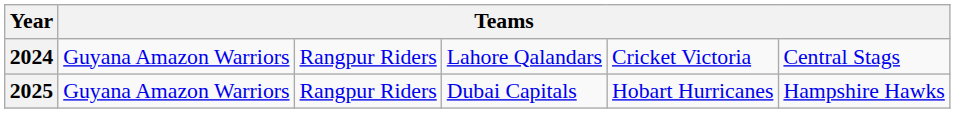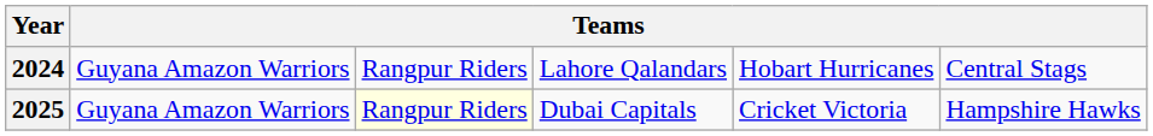 <table class="wikitable">
 <tr>
 <th rowspan=1>Year</th>
 <th colspan=5>Teams</th>
 </tr>
 <tr>
 <th>2024</th>
 <td><a href='#'>Guyana Amazon Warriors</a></td>
 <td><a href='#'>Rangpur Riders</a></td>
 <td><a href='#'>Lahore Qalandars</a></td>
-<td><a href='#'>Cricket Victoria</a></td>
+<td><a href='#'>Hobart Hurricanes</a></td>
 <td><a href='#'>Central Stags</a></td>
 </tr>
 <tr>
 <th>2025</th>
 <td><a href='#'>Guyana Amazon Warriors</a></td>
-<td><a href='#'>Rangpur Riders</a></td>
+<td style="background: lightyellow;"><a href='#'>Rangpur Riders</a></td>
 <td><a href='#'>Dubai Capitals</a></td>
-<td><a href='#'>Hobart Hurricanes</a></td>
+<td><a href='#'>Cricket Victoria</a></td>
 <td><a href='#'>Hampshire Hawks</a></td>
 </tr>
 </table>
